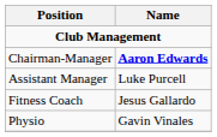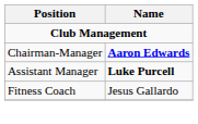 <table class="wikitable sortable" style="text-align:center;">
 <tr>
 <th>Position</th>
 <th>Name</th>
 </tr>
 <tr>
 <td colspan="2"><strong>Club Management</strong></td>
 </tr>
 <tr>
 <td align="left">Chairman-Manager</td>
 <td align="left"><strong> <a href='#'>Aaron Edwards</a></strong></td>
 </tr>
 <tr>
 <td align="left">Assistant Manager</td>
-<td align="left"> Luke Purcell</td>
+<td align="left"><strong> Luke Purcell</strong></td>
 </tr>
 <tr>
 <td align="left">Fitness Coach</td>
 <td align="left"> Jesus Gallardo</td>
 </tr>
 <tr>
-<td align="left">Physio</td>
-<td align="left"> Gavin Vinales</td>
-</tr>
-<tr>
 </tr>
 </table>
